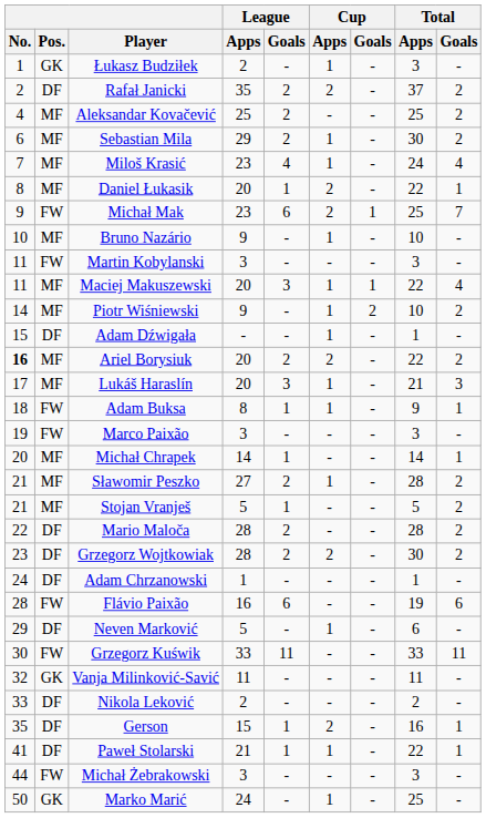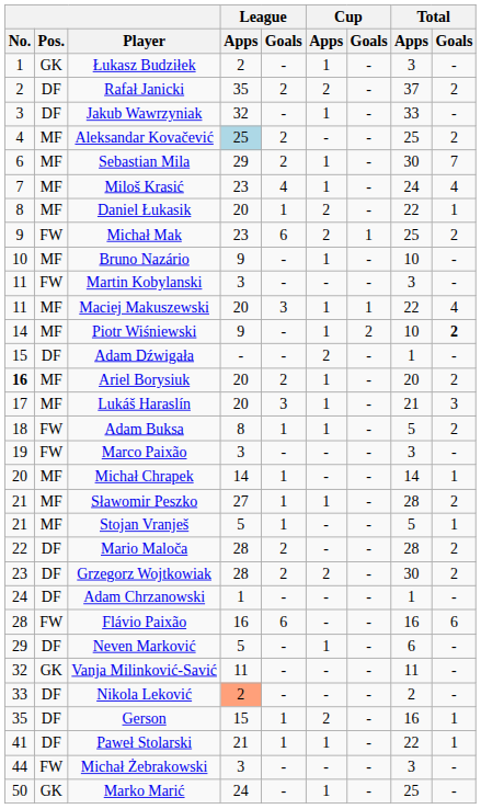 <table class="wikitable" style="text-align: center">
 <tr>
 <th colspan="3"></th>
 <th colspan="2">League</th>
 <th colspan="2">Cup</th>
 <th colspan="2">Total</th>
 </tr>
 <tr>
 <th>No.</th>
 <th>Pos.</th>
 <th>Player</th>
 <th>Apps</th>
 <th>Goals</th>
 <th>Apps</th>
 <th>Goals</th>
 <th>Apps</th>
 <th>Goals</th>
 </tr>
 <tr>
 <td>1</td>
 <td>GK</td>
 <td><a href='#'>Łukasz Budziłek</a></td>
 <td>2</td>
 <td>-</td>
 <td>1</td>
 <td>-</td>
 <td>3</td>
 <td>-</td>
 </tr>
 <tr>
 <td>2</td>
 <td>DF</td>
 <td><a href='#'>Rafał Janicki</a></td>
 <td>35</td>
 <td>2</td>
 <td>2</td>
 <td>-</td>
 <td>37</td>
 <td>2</td>
 </tr>
 <tr>
+<td>3</td>
+<td>DF</td>
+<td><a href='#'>Jakub Wawrzyniak</a></td>
+<td>32</td>
+<td>-</td>
+<td>1</td>
+<td>-</td>
+<td>33</td>
+<td>-</td>
+</tr>
+<tr>
 <td>4</td>
 <td>MF</td>
 <td><a href='#'>Aleksandar Kovačević</a></td>
-<td>25</td>
+<td style="background: lightblue;">25</td>
 <td>2</td>
 <td>-</td>
 <td>-</td>
 <td>25</td>
 <td>2</td>
 </tr>
 <tr>
 <td>6</td>
 <td>MF</td>
 <td><a href='#'>Sebastian Mila</a></td>
 <td>29</td>
 <td>2</td>
 <td>1</td>
 <td>-</td>
 <td>30</td>
-<td>2</td>
+<td>7</td>
 </tr>
 <tr>
 <td>7</td>
 <td>MF</td>
 <td><a href='#'>Miloš Krasić</a></td>
 <td>23</td>
 <td>4</td>
 <td>1</td>
 <td>-</td>
 <td>24</td>
 <td>4</td>
 </tr>
 <tr>
 <td>8</td>
 <td>MF</td>
 <td><a href='#'>Daniel Łukasik</a></td>
 <td>20</td>
 <td>1</td>
 <td>2</td>
 <td>-</td>
 <td>22</td>
 <td>1</td>
 </tr>
 <tr>
 <td>9</td>
 <td>FW</td>
 <td><a href='#'>Michał Mak</a></td>
 <td>23</td>
 <td>6</td>
 <td>2</td>
 <td>1</td>
 <td>25</td>
-<td>7</td>
+<td>2</td>
 </tr>
 <tr>
 <td>10</td>
 <td>MF</td>
 <td><a href='#'>Bruno Nazário</a></td>
 <td>9</td>
 <td>-</td>
 <td>1</td>
 <td>-</td>
 <td>10</td>
 <td>-</td>
 </tr>
 <tr>
 <td>11</td>
 <td>FW</td>
 <td><a href='#'>Martin Kobylanski</a></td>
 <td>3</td>
 <td>-</td>
 <td>-</td>
 <td>-</td>
 <td>3</td>
 <td>-</td>
 </tr>
 <tr>
 <td>11</td>
 <td>MF</td>
 <td><a href='#'>Maciej Makuszewski</a></td>
 <td>20</td>
 <td>3</td>
 <td>1</td>
 <td>1</td>
 <td>22</td>
 <td>4</td>
 </tr>
 <tr>
 <td>14</td>
 <td>MF</td>
 <td><a href='#'>Piotr Wiśniewski</a></td>
 <td>9</td>
 <td>-</td>
 <td>1</td>
 <td>2</td>
 <td>10</td>
-<td>2</td>
+<td><strong>2</strong></td>
 </tr>
 <tr>
 <td>15</td>
 <td>DF</td>
 <td><a href='#'>Adam Dźwigała</a></td>
 <td>-</td>
 <td>-</td>
-<td>1</td>
+<td>2</td>
 <td>-</td>
 <td>1</td>
 <td>-</td>
 </tr>
 <tr>
 <td><strong>16</strong></td>
 <td>MF</td>
 <td><a href='#'>Ariel Borysiuk</a></td>
 <td>20</td>
 <td>2</td>
-<td>2</td>
+<td>1</td>
 <td>-</td>
-<td>22</td>
+<td>20</td>
 <td>2</td>
 </tr>
 <tr>
 <td>17</td>
 <td>MF</td>
 <td><a href='#'>Lukáš Haraslín</a></td>
 <td>20</td>
 <td>3</td>
 <td>1</td>
 <td>-</td>
 <td>21</td>
 <td>3</td>
 </tr>
 <tr>
 <td>18</td>
 <td>FW</td>
 <td><a href='#'>Adam Buksa</a></td>
 <td>8</td>
 <td>1</td>
 <td>1</td>
 <td>-</td>
-<td>9</td>
-<td>1</td>
+<td>5</td>
+<td>2</td>
 </tr>
 <tr>
 <td>19</td>
 <td>FW</td>
 <td><a href='#'>Marco Paixão</a></td>
 <td>3</td>
 <td>-</td>
 <td>-</td>
 <td>-</td>
 <td>3</td>
 <td>-</td>
 </tr>
 <tr>
 <td>20</td>
 <td>MF</td>
 <td><a href='#'>Michał Chrapek</a></td>
 <td>14</td>
 <td>1</td>
 <td>-</td>
 <td>-</td>
 <td>14</td>
 <td>1</td>
 </tr>
 <tr>
 <td>21</td>
 <td>MF</td>
 <td><a href='#'>Sławomir Peszko</a></td>
 <td>27</td>
-<td>2</td>
+<td>1</td>
 <td>1</td>
 <td>-</td>
 <td>28</td>
 <td>2</td>
 </tr>
 <tr>
 <td>21</td>
 <td>MF</td>
 <td><a href='#'>Stojan Vranješ</a></td>
 <td>5</td>
 <td>1</td>
 <td>-</td>
 <td>-</td>
 <td>5</td>
-<td>2</td>
+<td>1</td>
 </tr>
 <tr>
 <td>22</td>
 <td>DF</td>
 <td><a href='#'>Mario Maloča</a></td>
 <td>28</td>
 <td>2</td>
 <td>-</td>
 <td>-</td>
 <td>28</td>
 <td>2</td>
 </tr>
 <tr>
 <td>23</td>
 <td>DF</td>
 <td><a href='#'>Grzegorz Wojtkowiak</a></td>
 <td>28</td>
 <td>2</td>
 <td>2</td>
 <td>-</td>
 <td>30</td>
 <td>2</td>
 </tr>
 <tr>
 <td>24</td>
 <td>DF</td>
 <td><a href='#'>Adam Chrzanowski</a></td>
 <td>1</td>
 <td>-</td>
 <td>-</td>
 <td>-</td>
 <td>1</td>
 <td>-</td>
 </tr>
 <tr>
 <td>28</td>
 <td>FW</td>
 <td><a href='#'>Flávio Paixão</a></td>
 <td>16</td>
 <td>6</td>
 <td>-</td>
 <td>-</td>
-<td>19</td>
+<td>16</td>
 <td>6</td>
 </tr>
 <tr>
 <td>29</td>
 <td>DF</td>
 <td><a href='#'>Neven Marković</a></td>
 <td>5</td>
 <td>-</td>
 <td>1</td>
 <td>-</td>
 <td>6</td>
 <td>-</td>
-</tr>
-<tr>
-<td>30</td>
-<td>FW</td>
-<td><a href='#'>Grzegorz Kuświk</a></td>
-<td>33</td>
-<td>11</td>
-<td>-</td>
-<td>-</td>
-<td>33</td>
-<td>11</td>
 </tr>
 <tr>
 <td>32</td>
 <td>GK</td>
 <td><a href='#'>Vanja Milinković-Savić</a></td>
 <td>11</td>
 <td>-</td>
 <td>-</td>
 <td>-</td>
 <td>11</td>
 <td>-</td>
 </tr>
 <tr>
 <td>33</td>
 <td>DF</td>
 <td><a href='#'>Nikola Leković</a></td>
-<td>2</td>
+<td style="background: lightsalmon;">2</td>
 <td>-</td>
 <td>-</td>
 <td>-</td>
 <td>2</td>
 <td>-</td>
 </tr>
 <tr>
 <td>35</td>
 <td>DF</td>
 <td><a href='#'>Gerson</a></td>
 <td>15</td>
 <td>1</td>
 <td>2</td>
 <td>-</td>
 <td>16</td>
 <td>1</td>
 </tr>
 <tr>
 <td>41</td>
 <td>DF</td>
 <td><a href='#'>Paweł Stolarski</a></td>
 <td>21</td>
 <td>1</td>
 <td>1</td>
 <td>-</td>
 <td>22</td>
 <td>1</td>
 </tr>
 <tr>
 <td>44</td>
 <td>FW</td>
 <td><a href='#'>Michał Żebrakowski</a></td>
 <td>3</td>
 <td>-</td>
 <td>-</td>
 <td>-</td>
 <td>3</td>
 <td>-</td>
 </tr>
 <tr>
 <td>50</td>
 <td>GK</td>
 <td><a href='#'>Marko Marić</a></td>
 <td>24</td>
 <td>-</td>
 <td>1</td>
 <td>-</td>
 <td>25</td>
 <td>-</td>
 </tr>
 </table>
